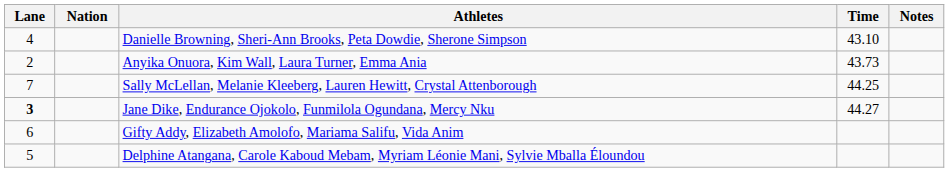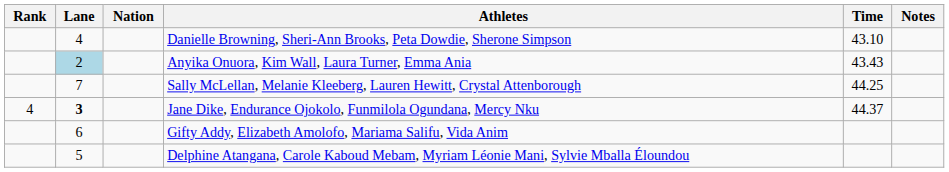 <table class="wikitable sortable" width=80% style="text-align:center; font-size:95%">
 <tr>
+<th>Rank</th>
 <th>Lane</th>
 <th>Nation</th>
 <th>Athletes</th>
 <th>Time</th>
 <th>Notes</th>
 </tr>
 <tr>
+<td></td>
 <td>4</td>
 <td align=left></td>
 <td align=left><a href='#'>Danielle Browning</a>, <a href='#'>Sheri-Ann Brooks</a>, <a href='#'>Peta Dowdie</a>, <a href='#'>Sherone Simpson</a></td>
 <td>43.10</td>
 <td></td>
 </tr>
 <tr>
-<td>2</td>
+<td></td>
+<td style="background: lightblue;">2</td>
 <td align=left></td>
 <td align=left><a href='#'>Anyika Onuora</a>, <a href='#'>Kim Wall</a>, <a href='#'>Laura Turner</a>, <a href='#'>Emma Ania</a></td>
-<td>43.73</td>
+<td>43.43</td>
 <td></td>
 </tr>
 <tr>
+<td></td>
 <td>7</td>
 <td align=left></td>
 <td align=left><a href='#'>Sally McLellan</a>, <a href='#'>Melanie Kleeberg</a>, <a href='#'>Lauren Hewitt</a>, <a href='#'>Crystal Attenborough</a></td>
 <td>44.25</td>
 <td></td>
 </tr>
 <tr>
+<td>4</td>
 <td><strong>3</strong></td>
 <td align=left></td>
 <td align=left><a href='#'>Jane Dike</a>, <a href='#'>Endurance Ojokolo</a>, <a href='#'>Funmilola Ogundana</a>, <a href='#'>Mercy Nku</a></td>
-<td>44.27</td>
+<td>44.37</td>
 <td></td>
 </tr>
 <tr>
+<td></td>
 <td>6</td>
 <td align=left></td>
 <td align=left><a href='#'>Gifty Addy</a>, <a href='#'>Elizabeth Amolofo</a>, <a href='#'>Mariama Salifu</a>, <a href='#'>Vida Anim</a></td>
 <td></td>
 <td></td>
 </tr>
 <tr>
+<td></td>
 <td>5</td>
 <td align=left></td>
 <td align=left><a href='#'>Delphine Atangana</a>, <a href='#'>Carole Kaboud Mebam</a>, <a href='#'>Myriam Léonie Mani</a>, <a href='#'>Sylvie Mballa Éloundou</a></td>
 <td></td>
 <td></td>
 </tr>
 </table>
